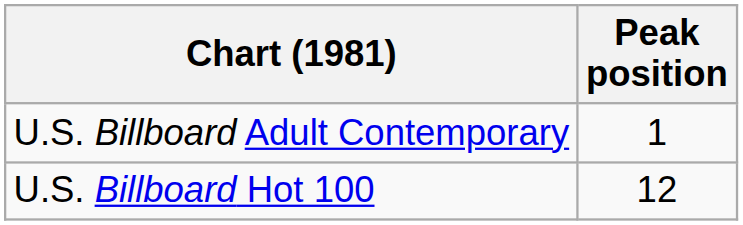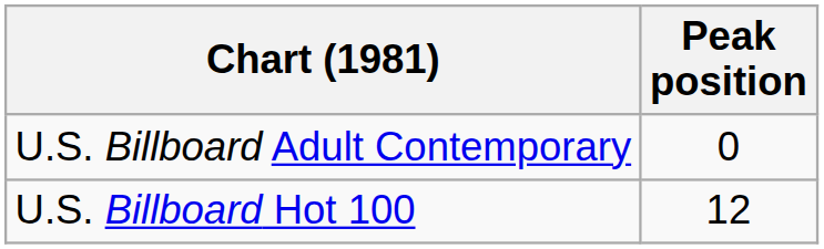 <table class="wikitable sortable">
 <tr>
 <th>Chart (1981)</th>
 <th>Peak<br>position</th>
 </tr>
 <tr>
 <td>U.S. <em>Billboard</em> <a href='#'>Adult Contemporary</a></td>
-<td align="center">1</td>
+<td align="center">0</td>
 </tr>
 <tr>
 <td>U.S. <a href='#'><em>Billboard</em> Hot 100</a></td>
 <td align="center">12</td>
 </tr>
 </table>
